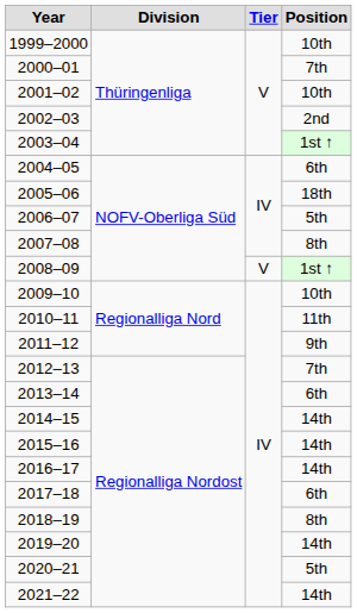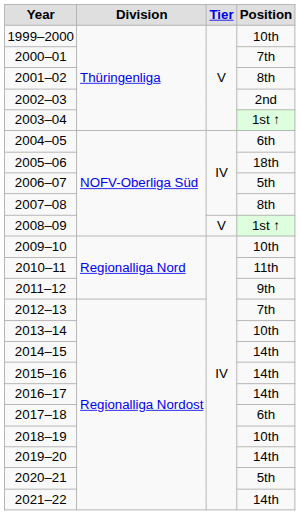 <table class="wikitable">
 <tr style="text-align:center; background:#dfdfdf;">
 <td><strong>Year</strong></td>
 <td><strong>Division</strong></td>
 <td><strong><a href='#'>Tier</a></strong></td>
 <td><strong>Position</strong></td>
 </tr>
 <tr style="text-align:center;">
 <td>1999–2000</td>
 <td rowspan=5 style="text-align:left;"><a href='#'>Thüringenliga</a></td>
 <td rowspan=5>V</td>
 <td>10th</td>
 </tr>
 <tr style="text-align:center;">
 <td>2000–01</td>
 <td>7th</td>
 </tr>
 <tr style="text-align:center;">
 <td>2001–02</td>
-<td>10th</td>
+<td>8th</td>
 </tr>
 <tr style="text-align:center;">
 <td>2002–03</td>
 <td>2nd</td>
 </tr>
 <tr style="text-align:center;">
 <td>2003–04</td>
 <td style="background:#dfd;">1st ↑</td>
 </tr>
 <tr style="text-align:center;">
 <td>2004–05</td>
 <td rowspan=5 style="text-align:left;"><a href='#'>NOFV-Oberliga Süd</a></td>
 <td rowspan=4>IV</td>
 <td>6th</td>
 </tr>
 <tr style="text-align:center;">
 <td>2005–06</td>
 <td>18th</td>
 </tr>
 <tr style="text-align:center;">
 <td>2006–07</td>
 <td>5th</td>
 </tr>
 <tr style="text-align:center;">
 <td>2007–08</td>
 <td>8th</td>
 </tr>
 <tr style="text-align:center;">
 <td>2008–09</td>
 <td>V</td>
 <td style="background:#dfd;">1st ↑</td>
 </tr>
 <tr style="text-align:center;">
 <td>2009–10</td>
 <td rowspan=3 style="text-align:left;"><a href='#'>Regionalliga Nord</a></td>
 <td rowspan=13>IV</td>
 <td>10th</td>
 </tr>
 <tr style="text-align:center;">
 <td>2010–11</td>
 <td>11th</td>
 </tr>
 <tr style="text-align:center;">
 <td>2011–12</td>
 <td>9th</td>
 </tr>
 <tr style="text-align:center;">
 <td>2012–13</td>
 <td rowspan=10 style="text-align:left;"><a href='#'>Regionalliga Nordost</a></td>
 <td>7th</td>
 </tr>
 <tr style="text-align:center;">
 <td>2013–14</td>
-<td>6th</td>
+<td>10th</td>
 </tr>
 <tr style="text-align:center;">
 <td>2014–15</td>
 <td>14th</td>
 </tr>
 <tr style="text-align:center;">
 <td>2015–16</td>
 <td>14th</td>
 </tr>
 <tr style="text-align:center;">
 <td>2016–17</td>
 <td>14th</td>
 </tr>
 <tr style="text-align:center;">
 <td>2017–18</td>
 <td>6th</td>
 </tr>
 <tr style="text-align:center;">
 <td>2018–19</td>
-<td>8th</td>
+<td>10th</td>
 </tr>
 <tr style="text-align:center;">
 <td>2019–20</td>
 <td>14th</td>
 </tr>
 <tr style="text-align:center;">
 <td>2020–21</td>
 <td>5th</td>
 </tr>
 <tr style="text-align:center;">
 <td>2021–22</td>
 <td>14th</td>
 </tr>
 </table>
